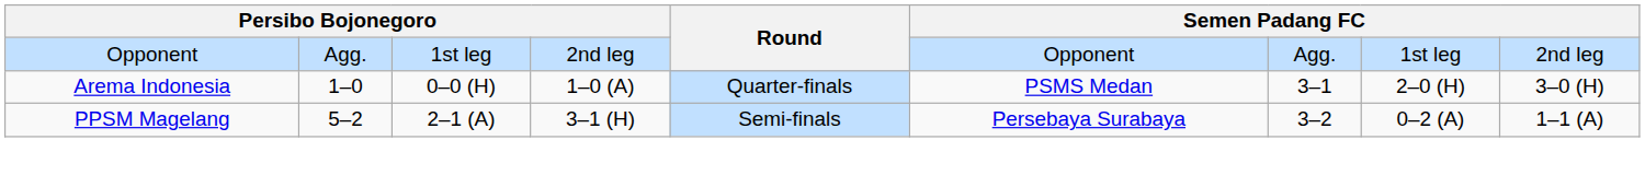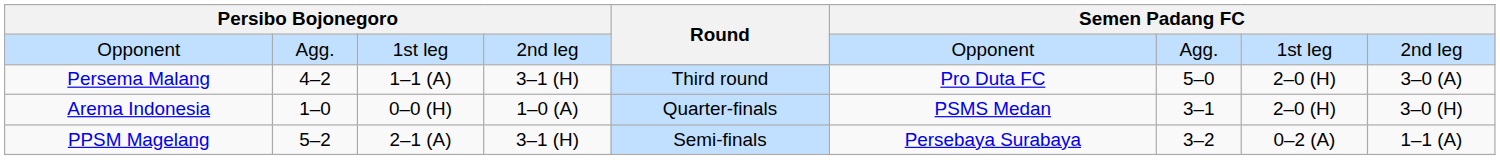 <table class="wikitable" width="100%" style="text-align:center">
 <tr>
 <th colspan=4 style="width:1*">Persibo Bojonegoro</th>
 <th rowspan="2">Round</th>
 <th colspan=4 style="width:1*">Semen Padang FC</th>
 </tr>
 <tr bgcolor=#c1e0ff>
 <td>Opponent</td>
 <td>Agg.</td>
 <td>1st leg</td>
 <td>2nd leg</td>
 <td>Opponent</td>
 <td>Agg.</td>
 <td>1st leg</td>
 <td>2nd leg</td>
+</tr>
+<tr>
+<td><a href='#'>Persema Malang</a></td>
+<td>4–2</td>
+<td>1–1 (A)</td>
+<td>3–1 (H)</td>
+<td bgcolor=#c1e0ff>Third round</td>
+<td><a href='#'>Pro Duta FC</a></td>
+<td>5–0</td>
+<td>2–0 (H)</td>
+<td>3–0 (A)</td>
 </tr>
 <tr>
 <td><a href='#'>Arema Indonesia</a></td>
 <td>1–0</td>
 <td>0–0 (H)</td>
 <td>1–0 (A)</td>
 <td bgcolor=#c1e0ff>Quarter-finals</td>
 <td><a href='#'>PSMS Medan</a></td>
 <td>3–1</td>
 <td>2–0 (H)</td>
 <td>3–0 (H)</td>
 </tr>
 <tr>
 <td><a href='#'>PPSM Magelang</a></td>
 <td>5–2</td>
 <td>2–1 (A)</td>
 <td>3–1 (H)</td>
 <td bgcolor=#c1e0ff>Semi-finals</td>
 <td><a href='#'>Persebaya Surabaya</a></td>
 <td>3–2</td>
 <td>0–2 (A)</td>
 <td>1–1 (A)</td>
 </tr>
 </table>
